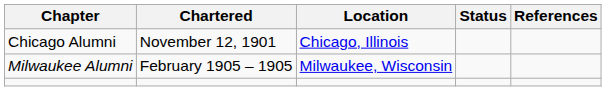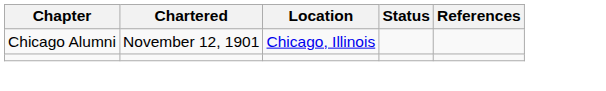 <table class="wikitable sortable">
 <tr>
 <th>Chapter</th>
 <th>Chartered</th>
 <th>Location</th>
 <th>Status</th>
 <th>References</th>
 </tr>
 <tr>
 <td>Chicago Alumni</td>
 <td>November 12, 1901</td>
 <td><a href='#'>Chicago, Illinois</a></td>
 <td></td>
 <td></td>
 </tr>
 <tr>
-<td><em>Milwaukee Alumni</em></td>
-<td>February 1905 – 1905</td>
-<td><a href='#'>Milwaukee, Wisconsin</a></td>
-<td></td>
-<td></td>
-</tr>
-<tr>
 <td></td>
 <td></td>
 <td></td>
 <td></td>
 <td></td>
 </tr>
 </table>
